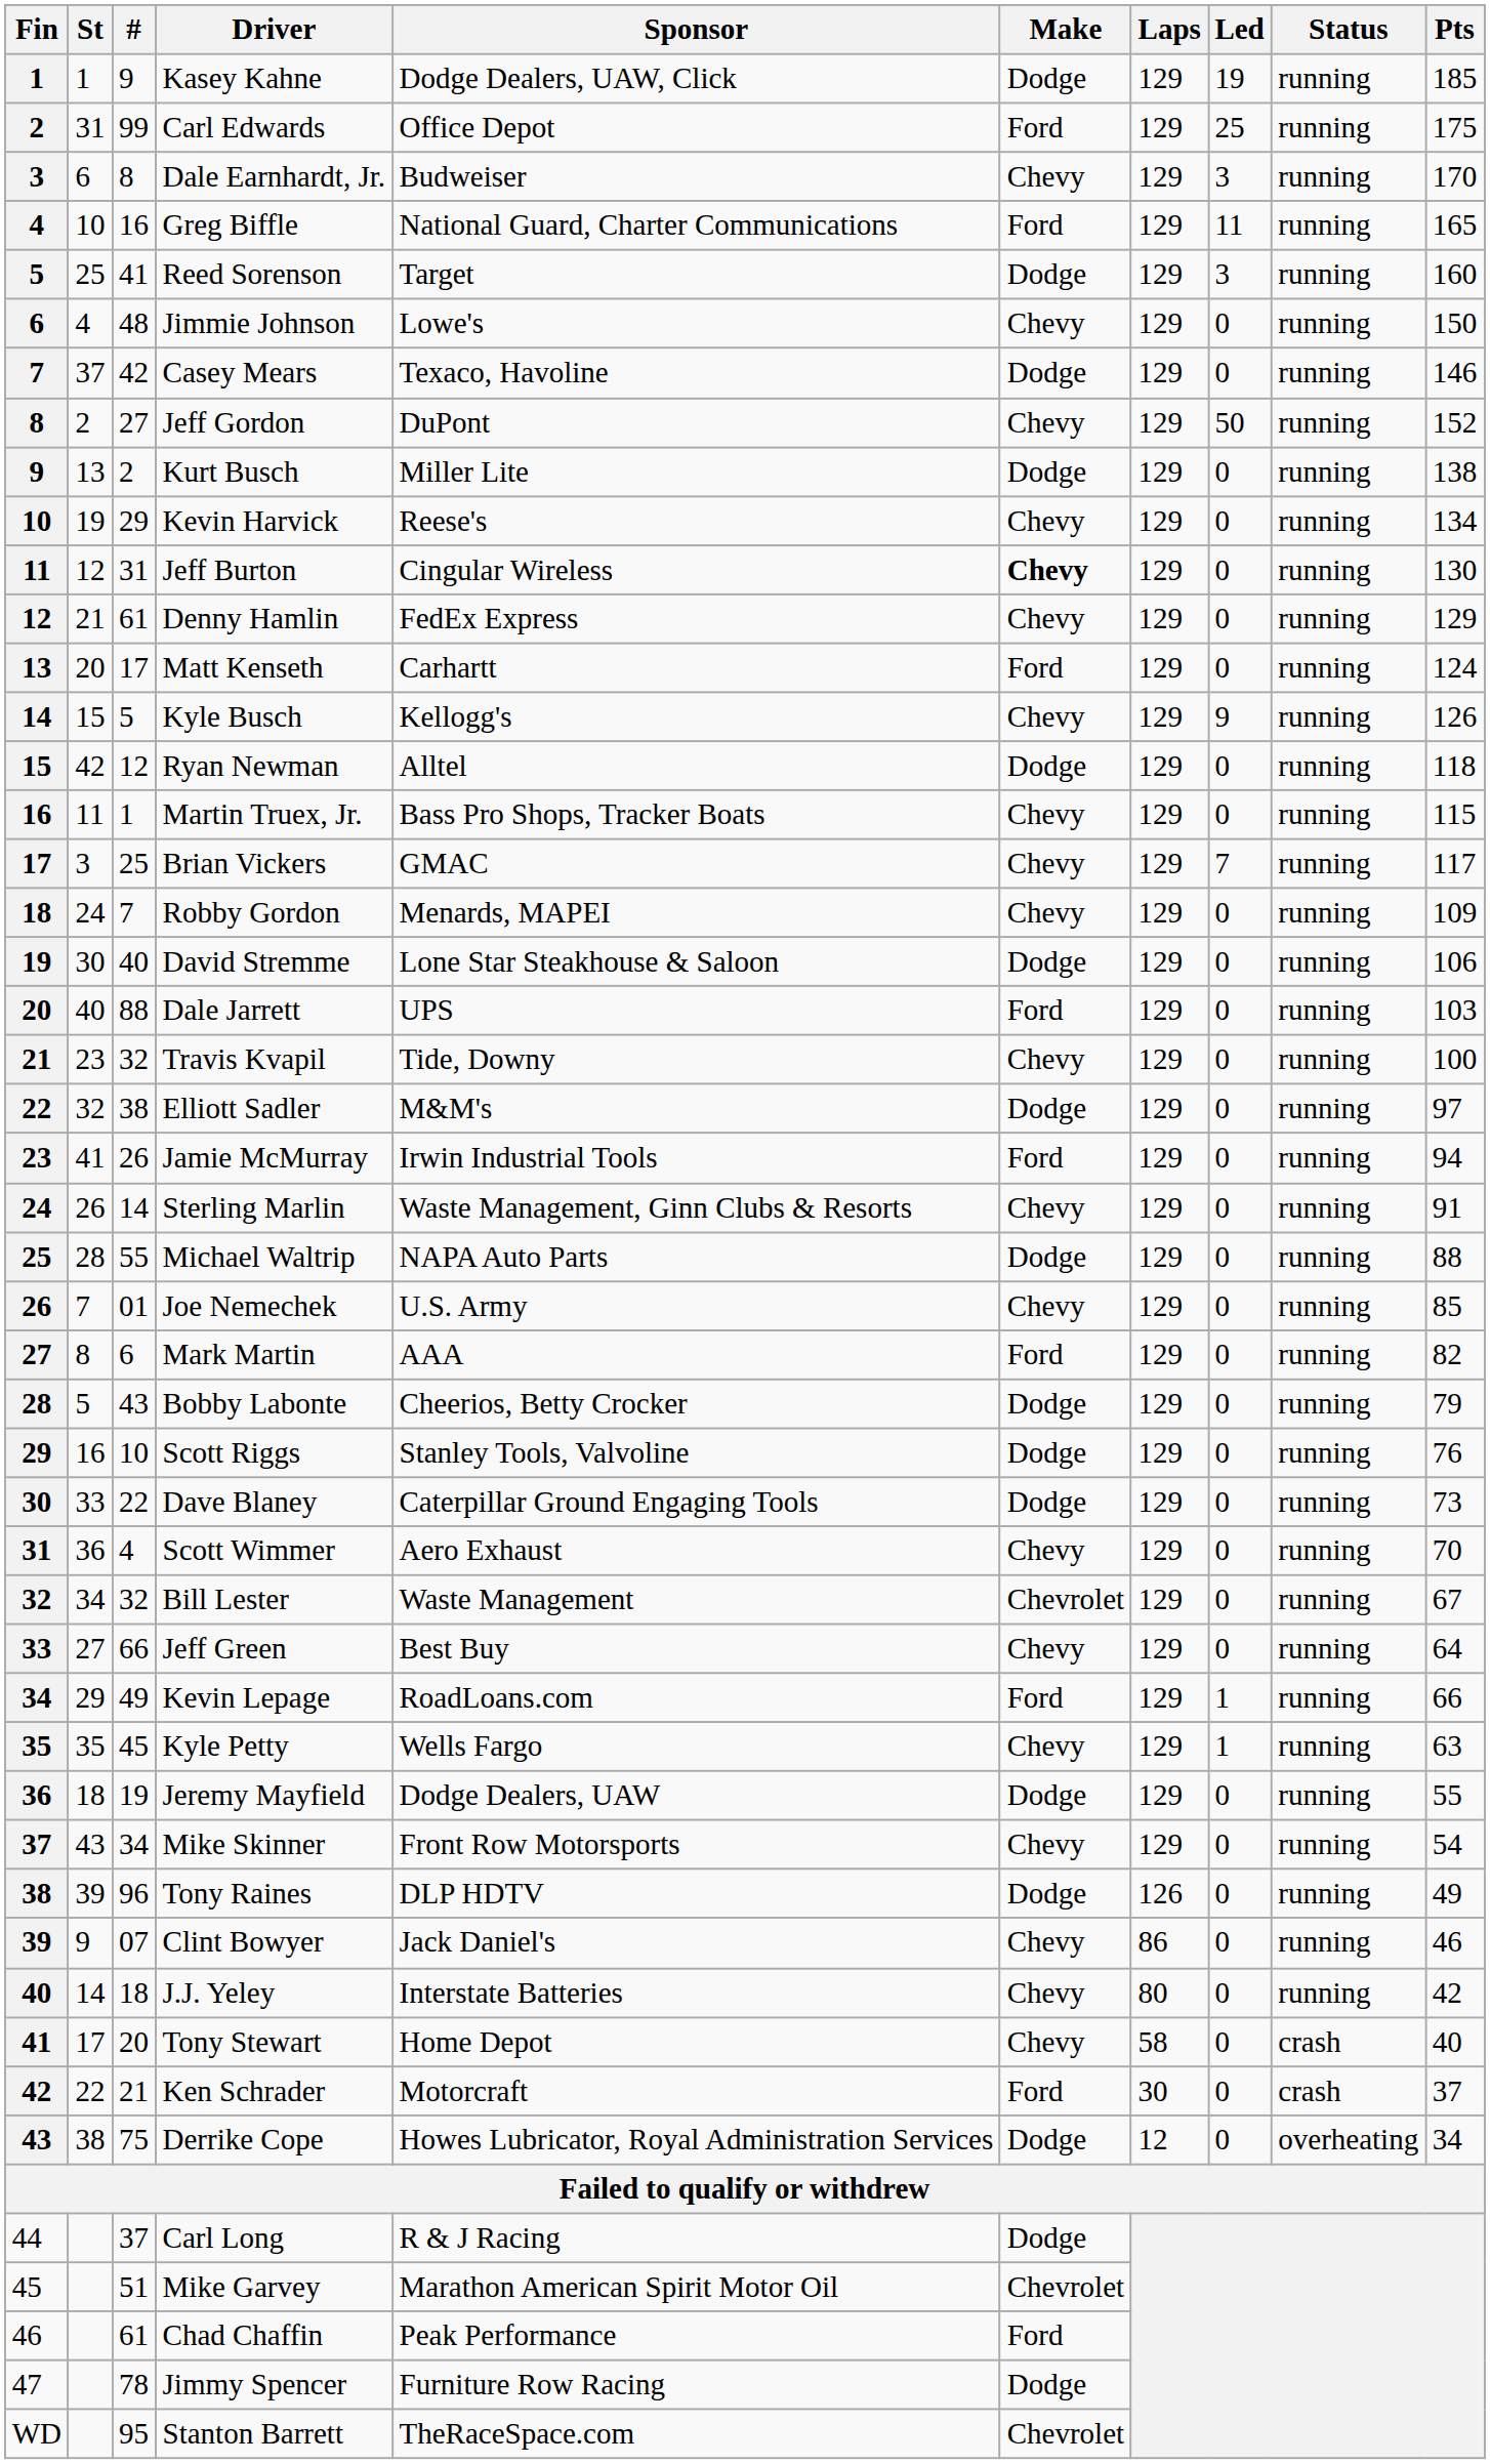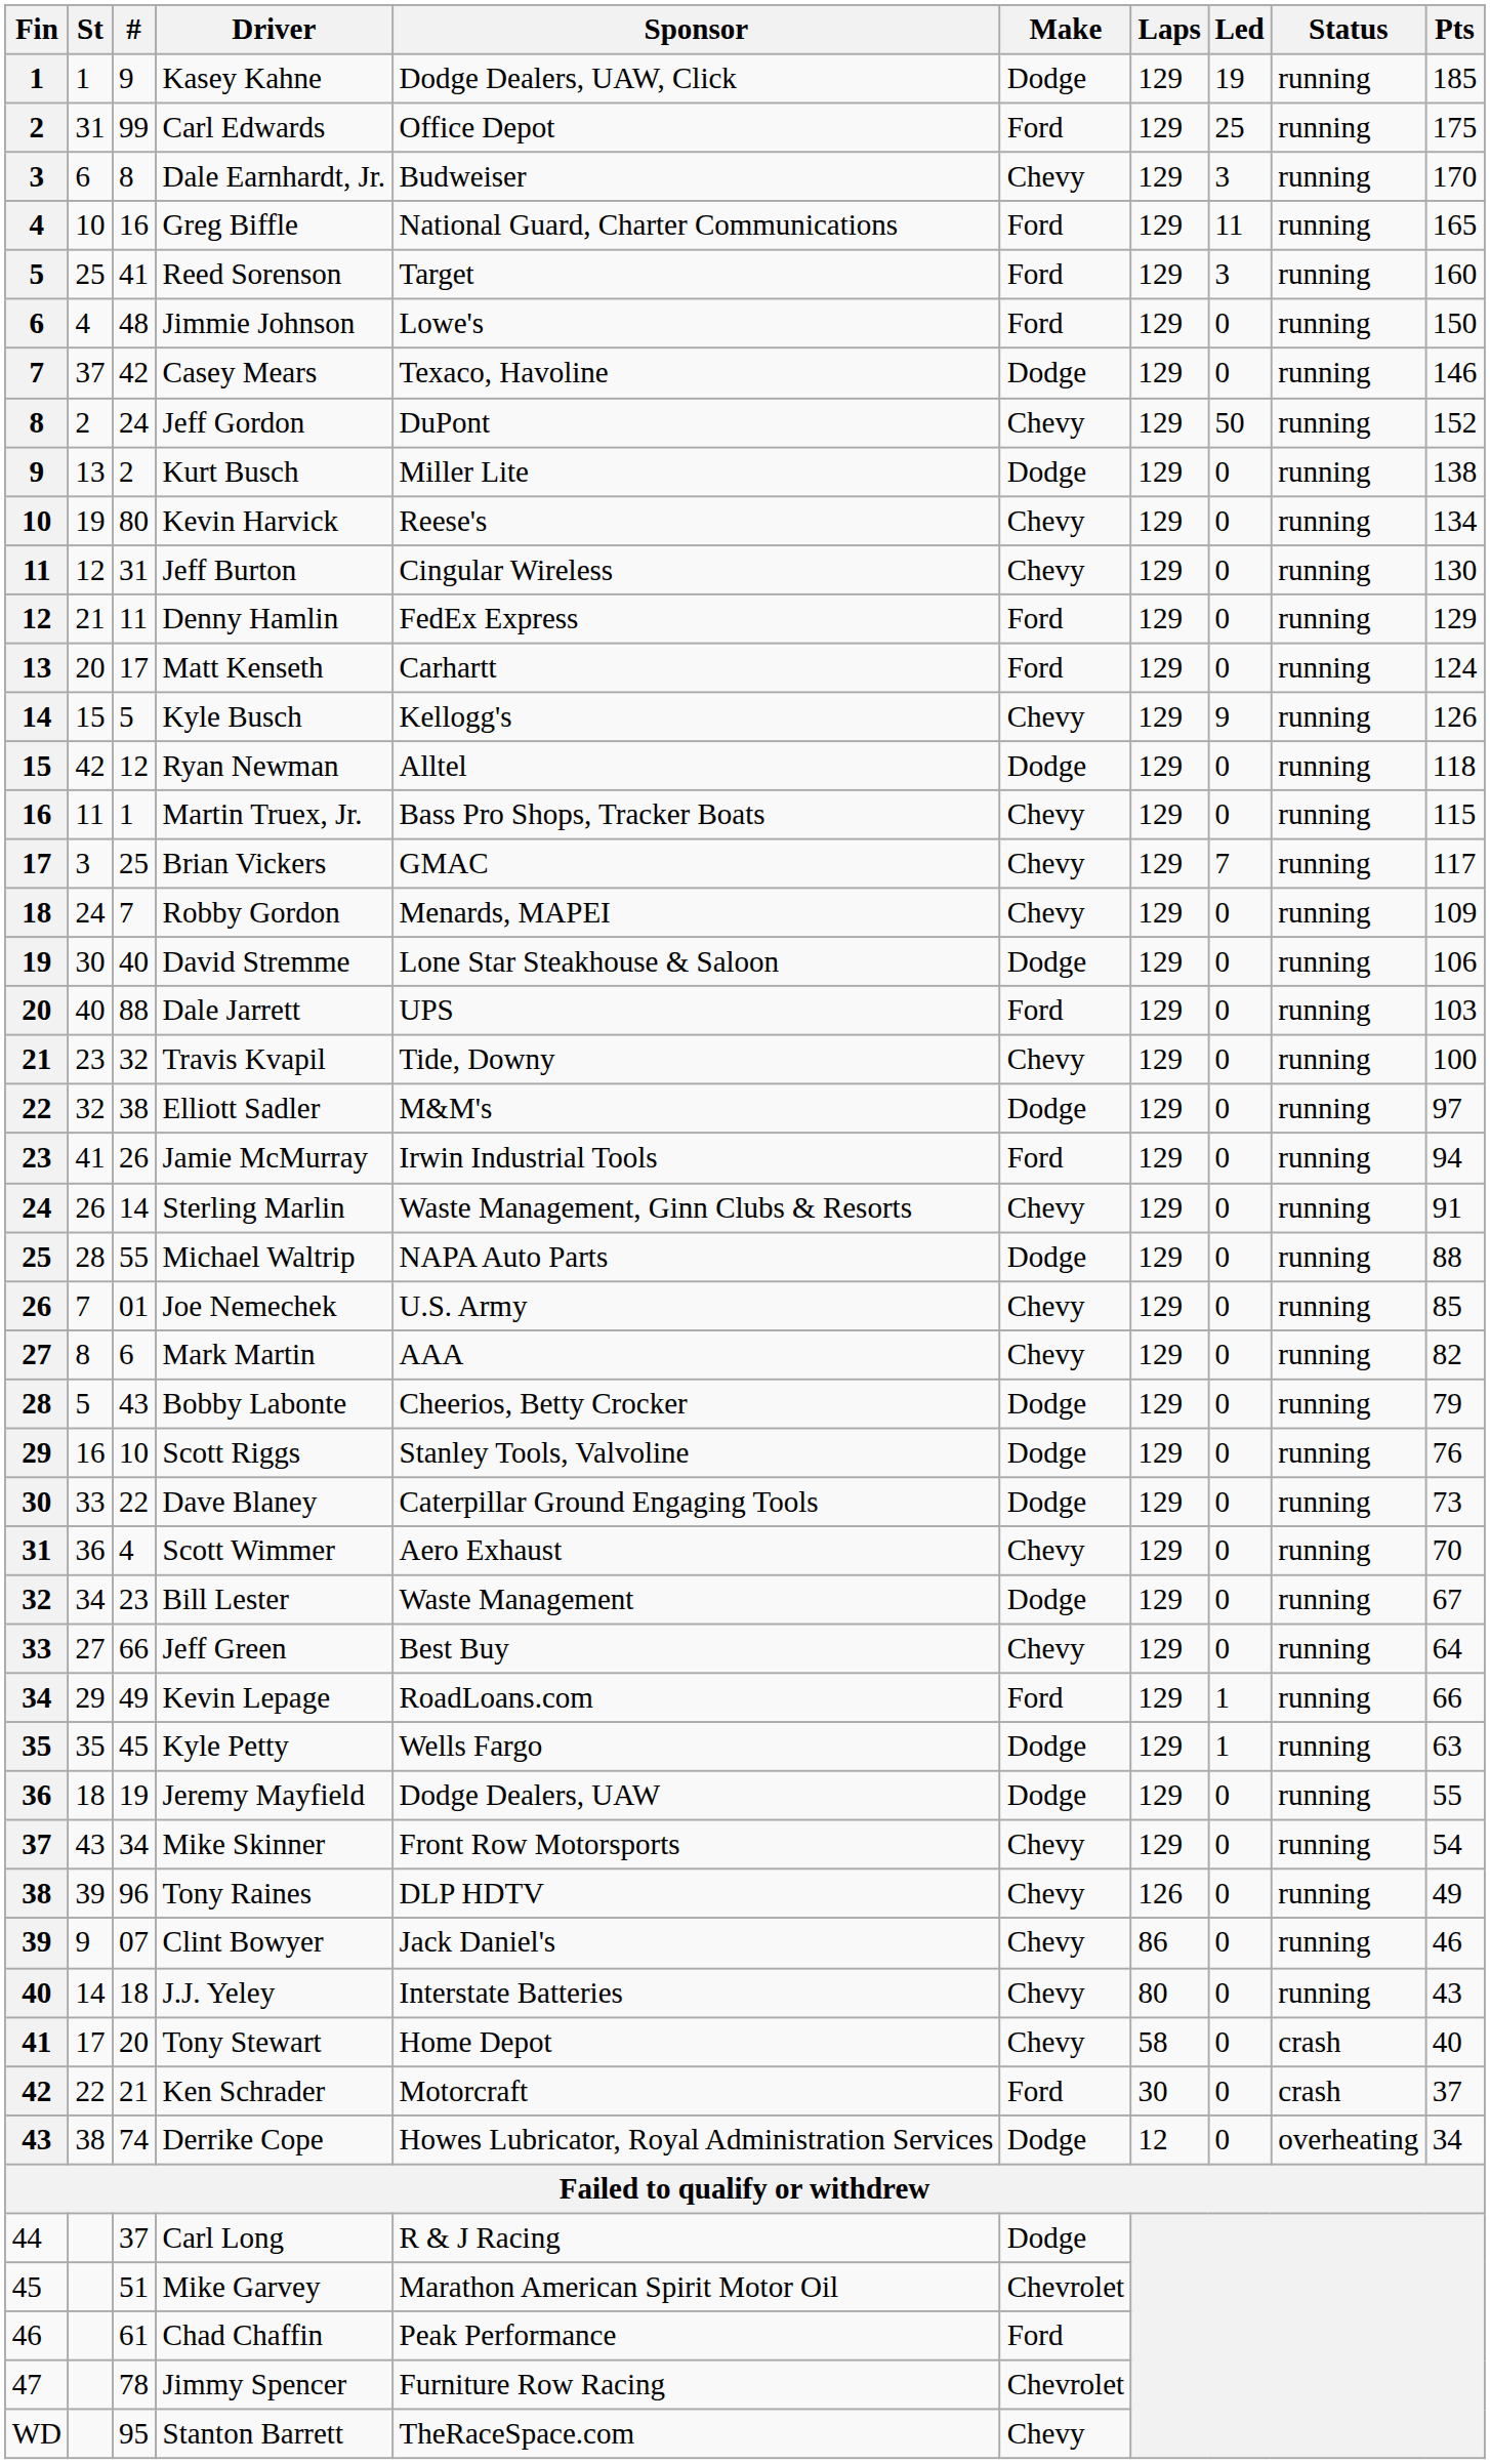 <table class="wikitable" style="font-size:95%">
 <tr>
 <th>Fin</th>
 <th>St</th>
 <th>#</th>
 <th>Driver</th>
 <th>Sponsor</th>
 <th>Make</th>
 <th>Laps</th>
 <th>Led</th>
 <th>Status</th>
 <th>Pts</th>
 </tr>
 <tr>
 <th>1</th>
 <td>1</td>
 <td>9</td>
 <td>Kasey Kahne</td>
 <td>Dodge Dealers, UAW, Click</td>
 <td>Dodge</td>
 <td>129</td>
 <td>19</td>
 <td>running</td>
 <td>185</td>
 </tr>
 <tr>
 <th>2</th>
 <td>31</td>
 <td>99</td>
 <td>Carl Edwards</td>
 <td>Office Depot</td>
 <td>Ford</td>
 <td>129</td>
 <td>25</td>
 <td>running</td>
 <td>175</td>
 </tr>
 <tr>
 <th>3</th>
 <td>6</td>
 <td>8</td>
 <td>Dale Earnhardt, Jr.</td>
 <td>Budweiser</td>
 <td>Chevy</td>
 <td>129</td>
 <td>3</td>
 <td>running</td>
 <td>170</td>
 </tr>
 <tr>
 <th>4</th>
 <td>10</td>
 <td>16</td>
 <td>Greg Biffle</td>
 <td>National Guard, Charter Communications</td>
 <td>Ford</td>
 <td>129</td>
 <td>11</td>
 <td>running</td>
 <td>165</td>
 </tr>
 <tr>
 <th>5</th>
 <td>25</td>
 <td>41</td>
 <td>Reed Sorenson</td>
 <td>Target</td>
-<td>Dodge</td>
+<td>Ford</td>
 <td>129</td>
 <td>3</td>
 <td>running</td>
 <td>160</td>
 </tr>
 <tr>
 <th>6</th>
 <td>4</td>
 <td>48</td>
 <td>Jimmie Johnson</td>
 <td>Lowe's</td>
-<td>Chevy</td>
+<td>Ford</td>
 <td>129</td>
 <td>0</td>
 <td>running</td>
 <td>150</td>
 </tr>
 <tr>
 <th>7</th>
 <td>37</td>
 <td>42</td>
 <td>Casey Mears</td>
 <td>Texaco, Havoline</td>
 <td>Dodge</td>
 <td>129</td>
 <td>0</td>
 <td>running</td>
 <td>146</td>
 </tr>
 <tr>
 <th>8</th>
 <td>2</td>
-<td>27</td>
+<td>24</td>
 <td>Jeff Gordon</td>
 <td>DuPont</td>
 <td>Chevy</td>
 <td>129</td>
 <td>50</td>
 <td>running</td>
 <td>152</td>
 </tr>
 <tr>
 <th>9</th>
 <td>13</td>
 <td>2</td>
 <td>Kurt Busch</td>
 <td>Miller Lite</td>
 <td>Dodge</td>
 <td>129</td>
 <td>0</td>
 <td>running</td>
 <td>138</td>
 </tr>
 <tr>
 <th>10</th>
 <td>19</td>
-<td>29</td>
+<td>80</td>
 <td>Kevin Harvick</td>
 <td>Reese's</td>
 <td>Chevy</td>
 <td>129</td>
 <td>0</td>
 <td>running</td>
 <td>134</td>
 </tr>
 <tr>
 <th>11</th>
 <td>12</td>
 <td>31</td>
 <td>Jeff Burton</td>
 <td>Cingular Wireless</td>
-<td><strong>Chevy</strong></td>
+<td>Chevy</td>
 <td>129</td>
 <td>0</td>
 <td>running</td>
 <td>130</td>
 </tr>
 <tr>
 <th>12</th>
 <td>21</td>
-<td>61</td>
+<td>11</td>
 <td>Denny Hamlin</td>
 <td>FedEx Express</td>
-<td>Chevy</td>
+<td>Ford</td>
 <td>129</td>
 <td>0</td>
 <td>running</td>
 <td>129</td>
 </tr>
 <tr>
 <th>13</th>
 <td>20</td>
 <td>17</td>
 <td>Matt Kenseth</td>
 <td>Carhartt</td>
 <td>Ford</td>
 <td>129</td>
 <td>0</td>
 <td>running</td>
 <td>124</td>
 </tr>
 <tr>
 <th>14</th>
 <td>15</td>
 <td>5</td>
 <td>Kyle Busch</td>
 <td>Kellogg's</td>
 <td>Chevy</td>
 <td>129</td>
 <td>9</td>
 <td>running</td>
 <td>126</td>
 </tr>
 <tr>
 <th>15</th>
 <td>42</td>
 <td>12</td>
 <td>Ryan Newman</td>
 <td>Alltel</td>
 <td>Dodge</td>
 <td>129</td>
 <td>0</td>
 <td>running</td>
 <td>118</td>
 </tr>
 <tr>
 <th>16</th>
 <td>11</td>
 <td>1</td>
 <td>Martin Truex, Jr.</td>
 <td>Bass Pro Shops, Tracker Boats</td>
 <td>Chevy</td>
 <td>129</td>
 <td>0</td>
 <td>running</td>
 <td>115</td>
 </tr>
 <tr>
 <th>17</th>
 <td>3</td>
 <td>25</td>
 <td>Brian Vickers</td>
 <td>GMAC</td>
 <td>Chevy</td>
 <td>129</td>
 <td>7</td>
 <td>running</td>
 <td>117</td>
 </tr>
 <tr>
 <th>18</th>
 <td>24</td>
 <td>7</td>
 <td>Robby Gordon</td>
 <td>Menards, MAPEI</td>
 <td>Chevy</td>
 <td>129</td>
 <td>0</td>
 <td>running</td>
 <td>109</td>
 </tr>
 <tr>
 <th>19</th>
 <td>30</td>
 <td>40</td>
 <td>David Stremme</td>
 <td>Lone Star Steakhouse & Saloon</td>
 <td>Dodge</td>
 <td>129</td>
 <td>0</td>
 <td>running</td>
 <td>106</td>
 </tr>
 <tr>
 <th>20</th>
 <td>40</td>
 <td>88</td>
 <td>Dale Jarrett</td>
 <td>UPS</td>
 <td>Ford</td>
 <td>129</td>
 <td>0</td>
 <td>running</td>
 <td>103</td>
 </tr>
 <tr>
 <th>21</th>
 <td>23</td>
 <td>32</td>
 <td>Travis Kvapil</td>
 <td>Tide, Downy</td>
 <td>Chevy</td>
 <td>129</td>
 <td>0</td>
 <td>running</td>
 <td>100</td>
 </tr>
 <tr>
 <th>22</th>
 <td>32</td>
 <td>38</td>
 <td>Elliott Sadler</td>
 <td>M&M's</td>
 <td>Dodge</td>
 <td>129</td>
 <td>0</td>
 <td>running</td>
 <td>97</td>
 </tr>
 <tr>
 <th>23</th>
 <td>41</td>
 <td>26</td>
 <td>Jamie McMurray</td>
 <td>Irwin Industrial Tools</td>
 <td>Ford</td>
 <td>129</td>
 <td>0</td>
 <td>running</td>
 <td>94</td>
 </tr>
 <tr>
 <th>24</th>
 <td>26</td>
 <td>14</td>
 <td>Sterling Marlin</td>
 <td>Waste Management, Ginn Clubs & Resorts</td>
 <td>Chevy</td>
 <td>129</td>
 <td>0</td>
 <td>running</td>
 <td>91</td>
 </tr>
 <tr>
 <th>25</th>
 <td>28</td>
 <td>55</td>
 <td>Michael Waltrip</td>
 <td>NAPA Auto Parts</td>
 <td>Dodge</td>
 <td>129</td>
 <td>0</td>
 <td>running</td>
 <td>88</td>
 </tr>
 <tr>
 <th>26</th>
 <td>7</td>
 <td>01</td>
 <td>Joe Nemechek</td>
 <td>U.S. Army</td>
 <td>Chevy</td>
 <td>129</td>
 <td>0</td>
 <td>running</td>
 <td>85</td>
 </tr>
 <tr>
 <th>27</th>
 <td>8</td>
 <td>6</td>
 <td>Mark Martin</td>
 <td>AAA</td>
-<td>Ford</td>
+<td>Chevy</td>
 <td>129</td>
 <td>0</td>
 <td>running</td>
 <td>82</td>
 </tr>
 <tr>
 <th>28</th>
 <td>5</td>
 <td>43</td>
 <td>Bobby Labonte</td>
 <td>Cheerios, Betty Crocker</td>
 <td>Dodge</td>
 <td>129</td>
 <td>0</td>
 <td>running</td>
 <td>79</td>
 </tr>
 <tr>
 <th>29</th>
 <td>16</td>
 <td>10</td>
 <td>Scott Riggs</td>
 <td>Stanley Tools, Valvoline</td>
 <td>Dodge</td>
 <td>129</td>
 <td>0</td>
 <td>running</td>
 <td>76</td>
 </tr>
 <tr>
 <th>30</th>
 <td>33</td>
 <td>22</td>
 <td>Dave Blaney</td>
 <td>Caterpillar Ground Engaging Tools</td>
 <td>Dodge</td>
 <td>129</td>
 <td>0</td>
 <td>running</td>
 <td>73</td>
 </tr>
 <tr>
 <th>31</th>
 <td>36</td>
 <td>4</td>
 <td>Scott Wimmer</td>
 <td>Aero Exhaust</td>
 <td>Chevy</td>
 <td>129</td>
 <td>0</td>
 <td>running</td>
 <td>70</td>
 </tr>
 <tr>
 <th>32</th>
 <td>34</td>
-<td>32</td>
+<td>23</td>
 <td>Bill Lester</td>
 <td>Waste Management</td>
-<td>Chevrolet</td>
+<td>Dodge</td>
 <td>129</td>
 <td>0</td>
 <td>running</td>
 <td>67</td>
 </tr>
 <tr>
 <th>33</th>
 <td>27</td>
 <td>66</td>
 <td>Jeff Green</td>
 <td>Best Buy</td>
 <td>Chevy</td>
 <td>129</td>
 <td>0</td>
 <td>running</td>
 <td>64</td>
 </tr>
 <tr>
 <th>34</th>
 <td>29</td>
 <td>49</td>
 <td>Kevin Lepage</td>
 <td>RoadLoans.com</td>
 <td>Ford</td>
 <td>129</td>
 <td>1</td>
 <td>running</td>
 <td>66</td>
 </tr>
 <tr>
 <th>35</th>
 <td>35</td>
 <td>45</td>
 <td>Kyle Petty</td>
 <td>Wells Fargo</td>
-<td>Chevy</td>
+<td>Dodge</td>
 <td>129</td>
 <td>1</td>
 <td>running</td>
 <td>63</td>
 </tr>
 <tr>
 <th>36</th>
 <td>18</td>
 <td>19</td>
 <td>Jeremy Mayfield</td>
 <td>Dodge Dealers, UAW</td>
 <td>Dodge</td>
 <td>129</td>
 <td>0</td>
 <td>running</td>
 <td>55</td>
 </tr>
 <tr>
 <th>37</th>
 <td>43</td>
 <td>34</td>
 <td>Mike Skinner</td>
 <td>Front Row Motorsports</td>
 <td>Chevy</td>
 <td>129</td>
 <td>0</td>
 <td>running</td>
 <td>54</td>
 </tr>
 <tr>
 <th>38</th>
 <td>39</td>
 <td>96</td>
 <td>Tony Raines</td>
 <td>DLP HDTV</td>
-<td>Dodge</td>
+<td>Chevy</td>
 <td>126</td>
 <td>0</td>
 <td>running</td>
 <td>49</td>
 </tr>
 <tr>
 <th>39</th>
 <td>9</td>
 <td>07</td>
 <td>Clint Bowyer</td>
 <td>Jack Daniel's</td>
 <td>Chevy</td>
 <td>86</td>
 <td>0</td>
 <td>running</td>
 <td>46</td>
 </tr>
 <tr>
 <th>40</th>
 <td>14</td>
 <td>18</td>
 <td>J.J. Yeley</td>
 <td>Interstate Batteries</td>
 <td>Chevy</td>
 <td>80</td>
 <td>0</td>
 <td>running</td>
-<td>42</td>
+<td>43</td>
 </tr>
 <tr>
 <th>41</th>
 <td>17</td>
 <td>20</td>
 <td>Tony Stewart</td>
 <td>Home Depot</td>
 <td>Chevy</td>
 <td>58</td>
 <td>0</td>
 <td>crash</td>
 <td>40</td>
 </tr>
 <tr>
 <th>42</th>
 <td>22</td>
 <td>21</td>
 <td>Ken Schrader</td>
 <td>Motorcraft</td>
 <td>Ford</td>
 <td>30</td>
 <td>0</td>
 <td>crash</td>
 <td>37</td>
 </tr>
 <tr>
 <th>43</th>
 <td>38</td>
-<td>75</td>
+<td>74</td>
 <td>Derrike Cope</td>
 <td>Howes Lubricator, Royal Administration Services</td>
 <td>Dodge</td>
 <td>12</td>
 <td>0</td>
 <td>overheating</td>
 <td>34</td>
 </tr>
 <tr>
 <th colspan="10">Failed to qualify or withdrew</th>
 </tr>
 <tr>
 <td>44</td>
 <td></td>
 <td>37</td>
 <td>Carl Long</td>
 <td>R & J Racing</td>
 <td>Dodge</td>
 <th colspan="4" rowspan="5"></th>
 </tr>
 <tr>
 <td>45</td>
 <td></td>
 <td>51</td>
 <td>Mike Garvey</td>
 <td>Marathon American Spirit Motor Oil</td>
 <td>Chevrolet</td>
 </tr>
 <tr>
 <td>46</td>
 <td></td>
 <td>61</td>
 <td>Chad Chaffin</td>
 <td>Peak Performance</td>
 <td>Ford</td>
 </tr>
 <tr>
 <td>47</td>
 <td></td>
 <td>78</td>
 <td>Jimmy Spencer</td>
 <td>Furniture Row Racing</td>
-<td>Dodge</td>
+<td>Chevrolet</td>
 </tr>
 <tr>
 <td>WD</td>
 <td></td>
 <td>95</td>
 <td>Stanton Barrett</td>
 <td>TheRaceSpace.com</td>
-<td>Chevrolet</td>
+<td>Chevy</td>
 </tr>
 </table>
